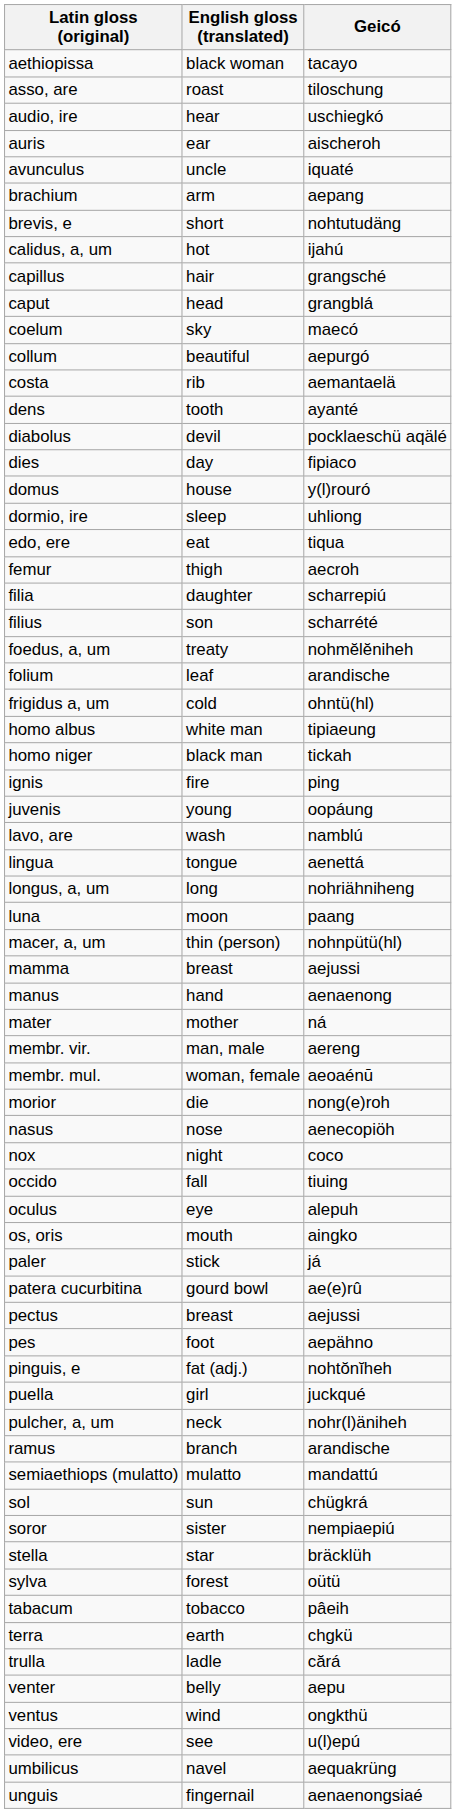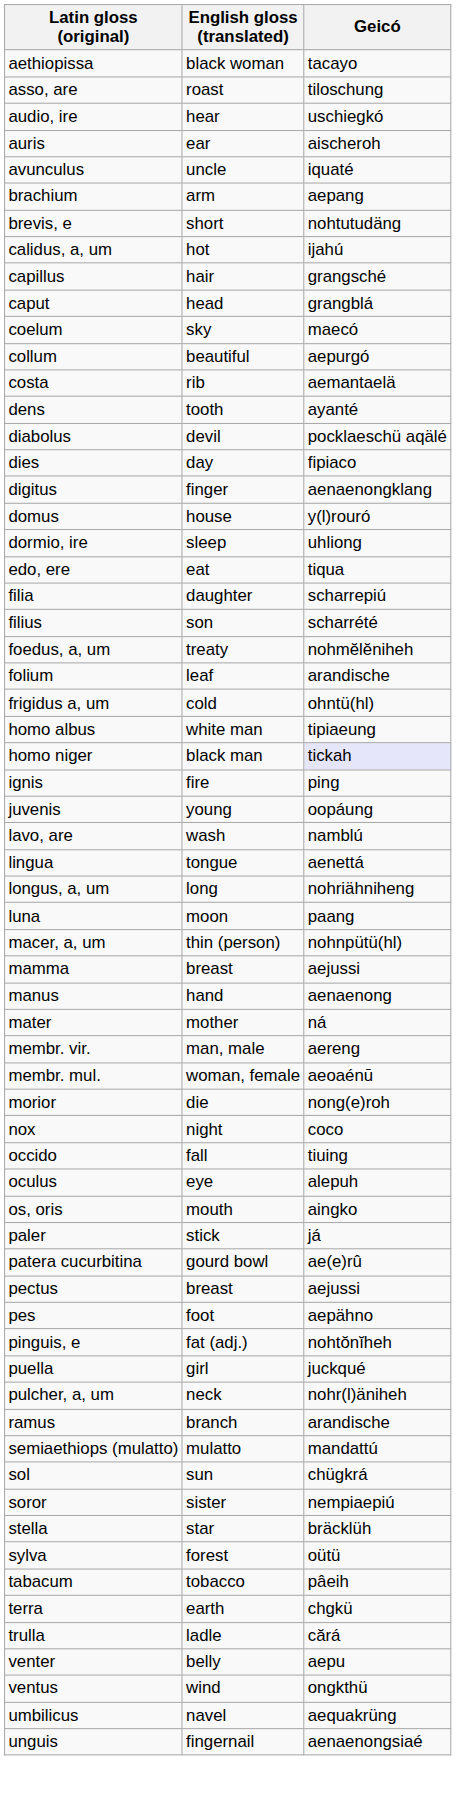 <table class="wikitable sortable">
 <tr>
 <th>Latin gloss <br>(original)</th>
 <th>English gloss <br>(translated)</th>
 <th>Geicó</th>
 </tr>
 <tr>
 <td>aethiopissa</td>
 <td>black woman</td>
 <td>tacayo</td>
 </tr>
 <tr>
 <td>asso, are</td>
 <td>roast</td>
 <td>tiloschung</td>
 </tr>
 <tr>
 <td>audio, ire</td>
 <td>hear</td>
 <td>uschiegkó</td>
 </tr>
 <tr>
 <td>auris</td>
 <td>ear</td>
 <td>aischeroh</td>
 </tr>
 <tr>
 <td>avunculus</td>
 <td>uncle</td>
 <td>iquaté</td>
 </tr>
 <tr>
 <td>brachium</td>
 <td>arm</td>
 <td>aepang</td>
 </tr>
 <tr>
 <td>brevis, e</td>
 <td>short</td>
 <td>nohtutudäng</td>
 </tr>
 <tr>
 <td>calidus, a, um</td>
 <td>hot</td>
 <td>ijahú</td>
 </tr>
 <tr>
 <td>capillus</td>
 <td>hair</td>
 <td>grangsché</td>
 </tr>
 <tr>
 <td>caput</td>
 <td>head</td>
 <td>grangblá</td>
 </tr>
 <tr>
 <td>coelum</td>
 <td>sky</td>
 <td>maecó</td>
 </tr>
 <tr>
 <td>collum</td>
 <td>beautiful</td>
 <td>aepurgó</td>
 </tr>
 <tr>
 <td>costa</td>
 <td>rib</td>
 <td>aemantaelä</td>
 </tr>
 <tr>
 <td>dens</td>
 <td>tooth</td>
 <td>ayanté</td>
 </tr>
 <tr>
 <td>diabolus</td>
 <td>devil</td>
 <td>pocklaeschü aqälé</td>
 </tr>
 <tr>
 <td>dies</td>
 <td>day</td>
 <td>fipiaco</td>
 </tr>
 <tr>
+<td>digitus</td>
+<td>finger</td>
+<td>aenaenongklang</td>
+</tr>
+<tr>
 <td>domus</td>
 <td>house</td>
 <td>y(l)rouró</td>
 </tr>
 <tr>
 <td>dormio, ire</td>
 <td>sleep</td>
 <td>uhliong</td>
 </tr>
 <tr>
 <td>edo, ere</td>
 <td>eat</td>
 <td>tiqua</td>
-</tr>
-<tr>
-<td>femur</td>
-<td>thigh</td>
-<td>aecroh</td>
 </tr>
 <tr>
 <td>filia</td>
 <td>daughter</td>
 <td>scharrepiú</td>
 </tr>
 <tr>
 <td>filius</td>
 <td>son</td>
 <td>scharrété</td>
 </tr>
 <tr>
 <td>foedus, a, um</td>
 <td>treaty</td>
 <td>nohmĕlĕniheh</td>
 </tr>
 <tr>
 <td>folium</td>
 <td>leaf</td>
 <td>arandische</td>
 </tr>
 <tr>
 <td>frigidus a, um</td>
 <td>cold</td>
 <td>ohntü(hl)</td>
 </tr>
 <tr>
 <td>homo albus</td>
 <td>white man</td>
 <td>tipiaeung</td>
 </tr>
 <tr>
 <td>homo niger</td>
 <td>black man</td>
-<td>tickah</td>
+<td style="background: lavender;">tickah</td>
 </tr>
 <tr>
 <td>ignis</td>
 <td>fire</td>
 <td>ping</td>
 </tr>
 <tr>
 <td>juvenis</td>
 <td>young</td>
 <td>oopáung</td>
 </tr>
 <tr>
 <td>lavo, are</td>
 <td>wash</td>
 <td>namblú</td>
 </tr>
 <tr>
 <td>lingua</td>
 <td>tongue</td>
 <td>aenettá</td>
 </tr>
 <tr>
 <td>longus, a, um</td>
 <td>long</td>
 <td>nohriähniheng</td>
 </tr>
 <tr>
 <td>luna</td>
 <td>moon</td>
 <td>paang</td>
 </tr>
 <tr>
 <td>macer, a, um</td>
 <td>thin (person)</td>
 <td>nohnpütü(hl)</td>
 </tr>
 <tr>
 <td>mamma</td>
 <td>breast</td>
 <td>aejussi</td>
 </tr>
 <tr>
 <td>manus</td>
 <td>hand</td>
 <td>aenaenong</td>
 </tr>
 <tr>
 <td>mater</td>
 <td>mother</td>
 <td>ná</td>
 </tr>
 <tr>
 <td>membr. vir.</td>
 <td>man, male</td>
 <td>aereng</td>
 </tr>
 <tr>
 <td>membr. mul.</td>
 <td>woman, female</td>
 <td>aeoaénū</td>
 </tr>
 <tr>
 <td>morior</td>
 <td>die</td>
 <td>nong(e)roh</td>
-</tr>
-<tr>
-<td>nasus</td>
-<td>nose</td>
-<td>aenecopiöh</td>
 </tr>
 <tr>
 <td>nox</td>
 <td>night</td>
 <td>coco</td>
 </tr>
 <tr>
 <td>occido</td>
 <td>fall</td>
 <td>tiuing</td>
 </tr>
 <tr>
 <td>oculus</td>
 <td>eye</td>
 <td>alepuh</td>
 </tr>
 <tr>
 <td>os, oris</td>
 <td>mouth</td>
 <td>aingko</td>
 </tr>
 <tr>
 <td>paler</td>
 <td>stick</td>
 <td>já</td>
 </tr>
 <tr>
 <td>patera cucurbitina</td>
 <td>gourd bowl</td>
 <td>ae(e)rû</td>
 </tr>
 <tr>
 <td>pectus</td>
 <td>breast</td>
 <td>aejussi</td>
 </tr>
 <tr>
 <td>pes</td>
 <td>foot</td>
 <td>aepähno</td>
 </tr>
 <tr>
 <td>pinguis, e</td>
 <td>fat (adj.)</td>
 <td>nohtŏnĭheh</td>
 </tr>
 <tr>
 <td>puella</td>
 <td>girl</td>
 <td>juckqué</td>
 </tr>
 <tr>
 <td>pulcher, a, um</td>
 <td>neck</td>
 <td>nohr(l)äniheh</td>
 </tr>
 <tr>
 <td>ramus</td>
 <td>branch</td>
 <td>arandische</td>
 </tr>
 <tr>
 <td>semiaethiops (mulatto)</td>
 <td>mulatto</td>
 <td>mandattú</td>
 </tr>
 <tr>
 <td>sol</td>
 <td>sun</td>
 <td>chügkrá</td>
 </tr>
 <tr>
 <td>soror</td>
 <td>sister</td>
 <td>nempiaepiú</td>
 </tr>
 <tr>
 <td>stella</td>
 <td>star</td>
 <td>bräcklüh</td>
 </tr>
 <tr>
 <td>sylva</td>
 <td>forest</td>
 <td>oütü</td>
 </tr>
 <tr>
 <td>tabacum</td>
 <td>tobacco</td>
 <td>pâeih</td>
 </tr>
 <tr>
 <td>terra</td>
 <td>earth</td>
 <td>chgkü</td>
 </tr>
 <tr>
 <td>trulla</td>
 <td>ladle</td>
 <td>cărá</td>
 </tr>
 <tr>
 <td>venter</td>
 <td>belly</td>
 <td>aepu</td>
 </tr>
 <tr>
 <td>ventus</td>
 <td>wind</td>
 <td>ongkthü</td>
 </tr>
 <tr>
-<td>video, ere</td>
-<td>see</td>
-<td>u(l)epú</td>
-</tr>
-<tr>
 <td>umbilicus</td>
 <td>navel</td>
 <td>aequakrüng</td>
 </tr>
 <tr>
 <td>unguis</td>
 <td>fingernail</td>
 <td>aenaenongsiaé</td>
 </tr>
 </table>
